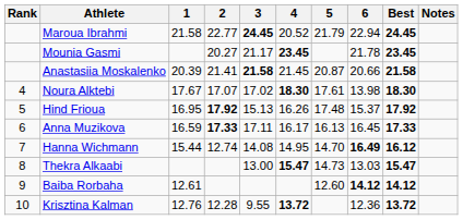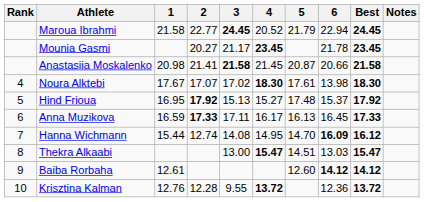 <table class="wikitable sortable" style="text-align:center">
 <tr>
 <th>Rank</th>
 <th>Athlete</th>
 <th>1</th>
 <th>2</th>
 <th>3</th>
 <th>4</th>
 <th>5</th>
 <th>6</th>
 <th>Best</th>
 <th>Notes</th>
 </tr>
 <tr>
 <td></td>
 <td style="text-align:left"><a href='#'>Maroua Ibrahmi</a><br></td>
 <td>21.58</td>
 <td>22.77</td>
 <td><strong>24.45</strong></td>
 <td>20.52</td>
 <td>21.79</td>
 <td>22.94</td>
 <td><strong>24.45</strong></td>
 <td></td>
 </tr>
 <tr>
 <td></td>
 <td style="text-align:left"><a href='#'>Mounia Gasmi</a><br></td>
 <td></td>
 <td>20.27</td>
 <td>21.17</td>
 <td><strong>23.45</strong></td>
 <td></td>
 <td>21.78</td>
 <td><strong>23.45</strong></td>
 <td></td>
 </tr>
 <tr>
 <td></td>
 <td style="text-align:left"><a href='#'>Anastasiia Moskalenko</a><br></td>
-<td>20.39</td>
+<td>20.98</td>
 <td>21.41</td>
 <td><strong>21.58</strong></td>
 <td>21.45</td>
 <td>20.87</td>
 <td>20.66</td>
 <td><strong>21.58</strong></td>
 <td></td>
 </tr>
 <tr>
 <td>4</td>
 <td style="text-align:left"><a href='#'>Noura Alktebi</a><br></td>
 <td>17.67</td>
 <td>17.07</td>
 <td>17.02</td>
 <td><strong>18.30</strong></td>
 <td>17.61</td>
 <td>13.98</td>
 <td><strong>18.30</strong></td>
 <td></td>
 </tr>
 <tr>
 <td>5</td>
 <td style="text-align:left"><a href='#'>Hind Frioua</a><br></td>
 <td>16.95</td>
 <td><strong>17.92</strong></td>
 <td>15.13</td>
-<td>16.26</td>
+<td>15.27</td>
 <td>17.48</td>
 <td>15.37</td>
 <td><strong>17.92</strong></td>
 <td></td>
 </tr>
 <tr>
 <td>6</td>
 <td style="text-align:left"><a href='#'>Anna Muzikova</a><br></td>
 <td>16.59</td>
 <td><strong>17.33</strong></td>
 <td>17.11</td>
 <td>16.17</td>
 <td>16.13</td>
 <td>16.45</td>
 <td><strong>17.33</strong></td>
 <td></td>
 </tr>
 <tr>
 <td>7</td>
 <td style="text-align:left"><a href='#'>Hanna Wichmann</a><br></td>
 <td>15.44</td>
 <td>12.74</td>
 <td>14.08</td>
 <td>14.95</td>
 <td>14.70</td>
-<td><strong>16.49</strong></td>
+<td><strong>16.09</strong></td>
 <td><strong>16.12</strong></td>
 <td></td>
 </tr>
 <tr>
 <td>8</td>
 <td style="text-align:left"><a href='#'>Thekra Alkaabi</a><br></td>
 <td></td>
 <td></td>
 <td>13.00</td>
 <td><strong>15.47</strong></td>
-<td>14.73</td>
+<td>14.51</td>
 <td>13.03</td>
 <td><strong>15.47</strong></td>
 <td></td>
 </tr>
 <tr>
 <td>9</td>
 <td style="text-align:left"><a href='#'>Baiba Rorbaha</a><br></td>
 <td>12.61</td>
 <td></td>
 <td></td>
 <td></td>
 <td>12.60</td>
 <td><strong>14.12</strong></td>
 <td><strong>14.12</strong></td>
 <td></td>
 </tr>
 <tr>
 <td>10</td>
 <td style="text-align:left"><a href='#'>Krisztina Kalman</a><br></td>
 <td>12.76</td>
 <td>12.28</td>
 <td>9.55</td>
 <td><strong>13.72</strong></td>
 <td></td>
 <td>12.36</td>
 <td><strong>13.72</strong></td>
 <td></td>
 </tr>
 </table>
